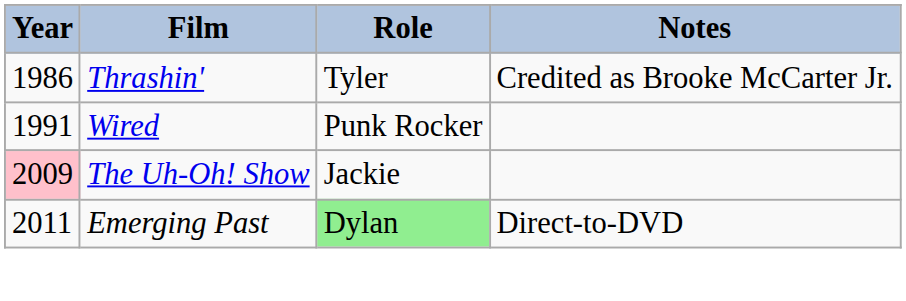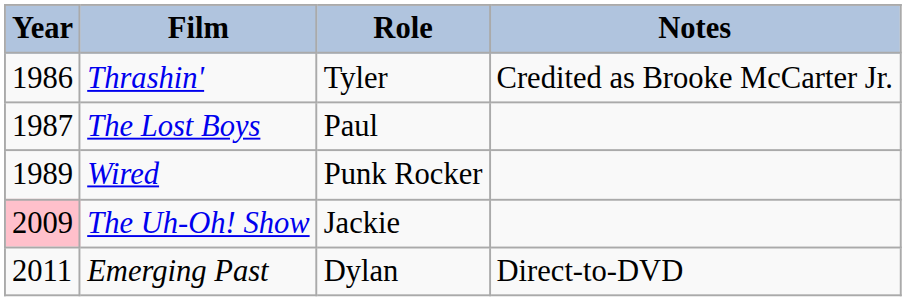 <table class="wikitable">
 <tr style="text-align:center;">
 <th style="background:#B0C4DE;">Year</th>
 <th style="background:#B0C4DE;">Film</th>
 <th style="background:#B0C4DE;">Role</th>
 <th style="background:#B0C4DE;">Notes</th>
 </tr>
 <tr>
 <td>1986</td>
 <td><em><a href='#'>Thrashin'</a></em></td>
 <td>Tyler</td>
 <td>Credited as Brooke McCarter Jr.</td>
 </tr>
 <tr>
-<td>1991</td>
+<td>1987</td>
+<td><em><a href='#'>The Lost Boys</a></em></td>
+<td>Paul</td>
+<td></td>
+</tr>
+<tr>
+<td>1989</td>
 <td><em><a href='#'>Wired</a></em></td>
 <td>Punk Rocker</td>
 <td></td>
 </tr>
 <tr>
 <td style="background: pink;">2009</td>
 <td><em><a href='#'>The Uh-Oh! Show</a></em></td>
 <td>Jackie</td>
 <td></td>
 </tr>
 <tr>
 <td>2011</td>
 <td><em>Emerging Past</em></td>
-<td style="background: lightgreen;">Dylan</td>
+<td>Dylan</td>
 <td>Direct-to-DVD</td>
 </tr>
 </table>
